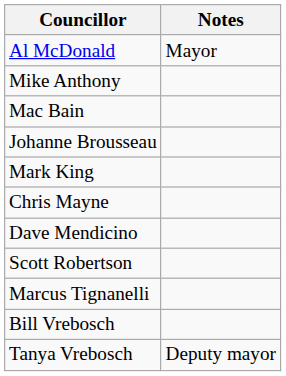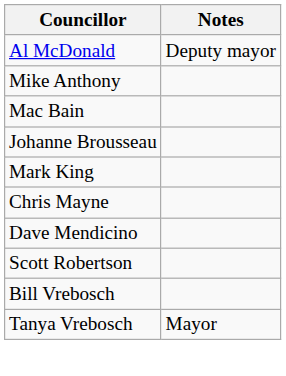 <table class="wikitable">
 <tr>
 <th>Councillor</th>
 <th>Notes</th>
 </tr>
 <tr>
 <td><a href='#'>Al McDonald</a></td>
-<td>Mayor</td>
+<td>Deputy mayor</td>
 </tr>
 <tr>
 <td>Mike Anthony</td>
 <td></td>
 </tr>
 <tr>
 <td>Mac Bain</td>
 <td></td>
 </tr>
 <tr>
 <td>Johanne Brousseau</td>
 <td></td>
 </tr>
 <tr>
 <td>Mark King</td>
 <td></td>
 </tr>
 <tr>
 <td>Chris Mayne</td>
 <td></td>
 </tr>
 <tr>
 <td>Dave Mendicino</td>
 <td></td>
 </tr>
 <tr>
 <td>Scott Robertson</td>
 <td></td>
 </tr>
 <tr>
-<td>Marcus Tignanelli</td>
-<td></td>
-</tr>
-<tr>
 <td>Bill Vrebosch</td>
 <td></td>
 </tr>
 <tr>
 <td>Tanya Vrebosch</td>
-<td>Deputy mayor</td>
+<td>Mayor</td>
 </tr>
 </table>
